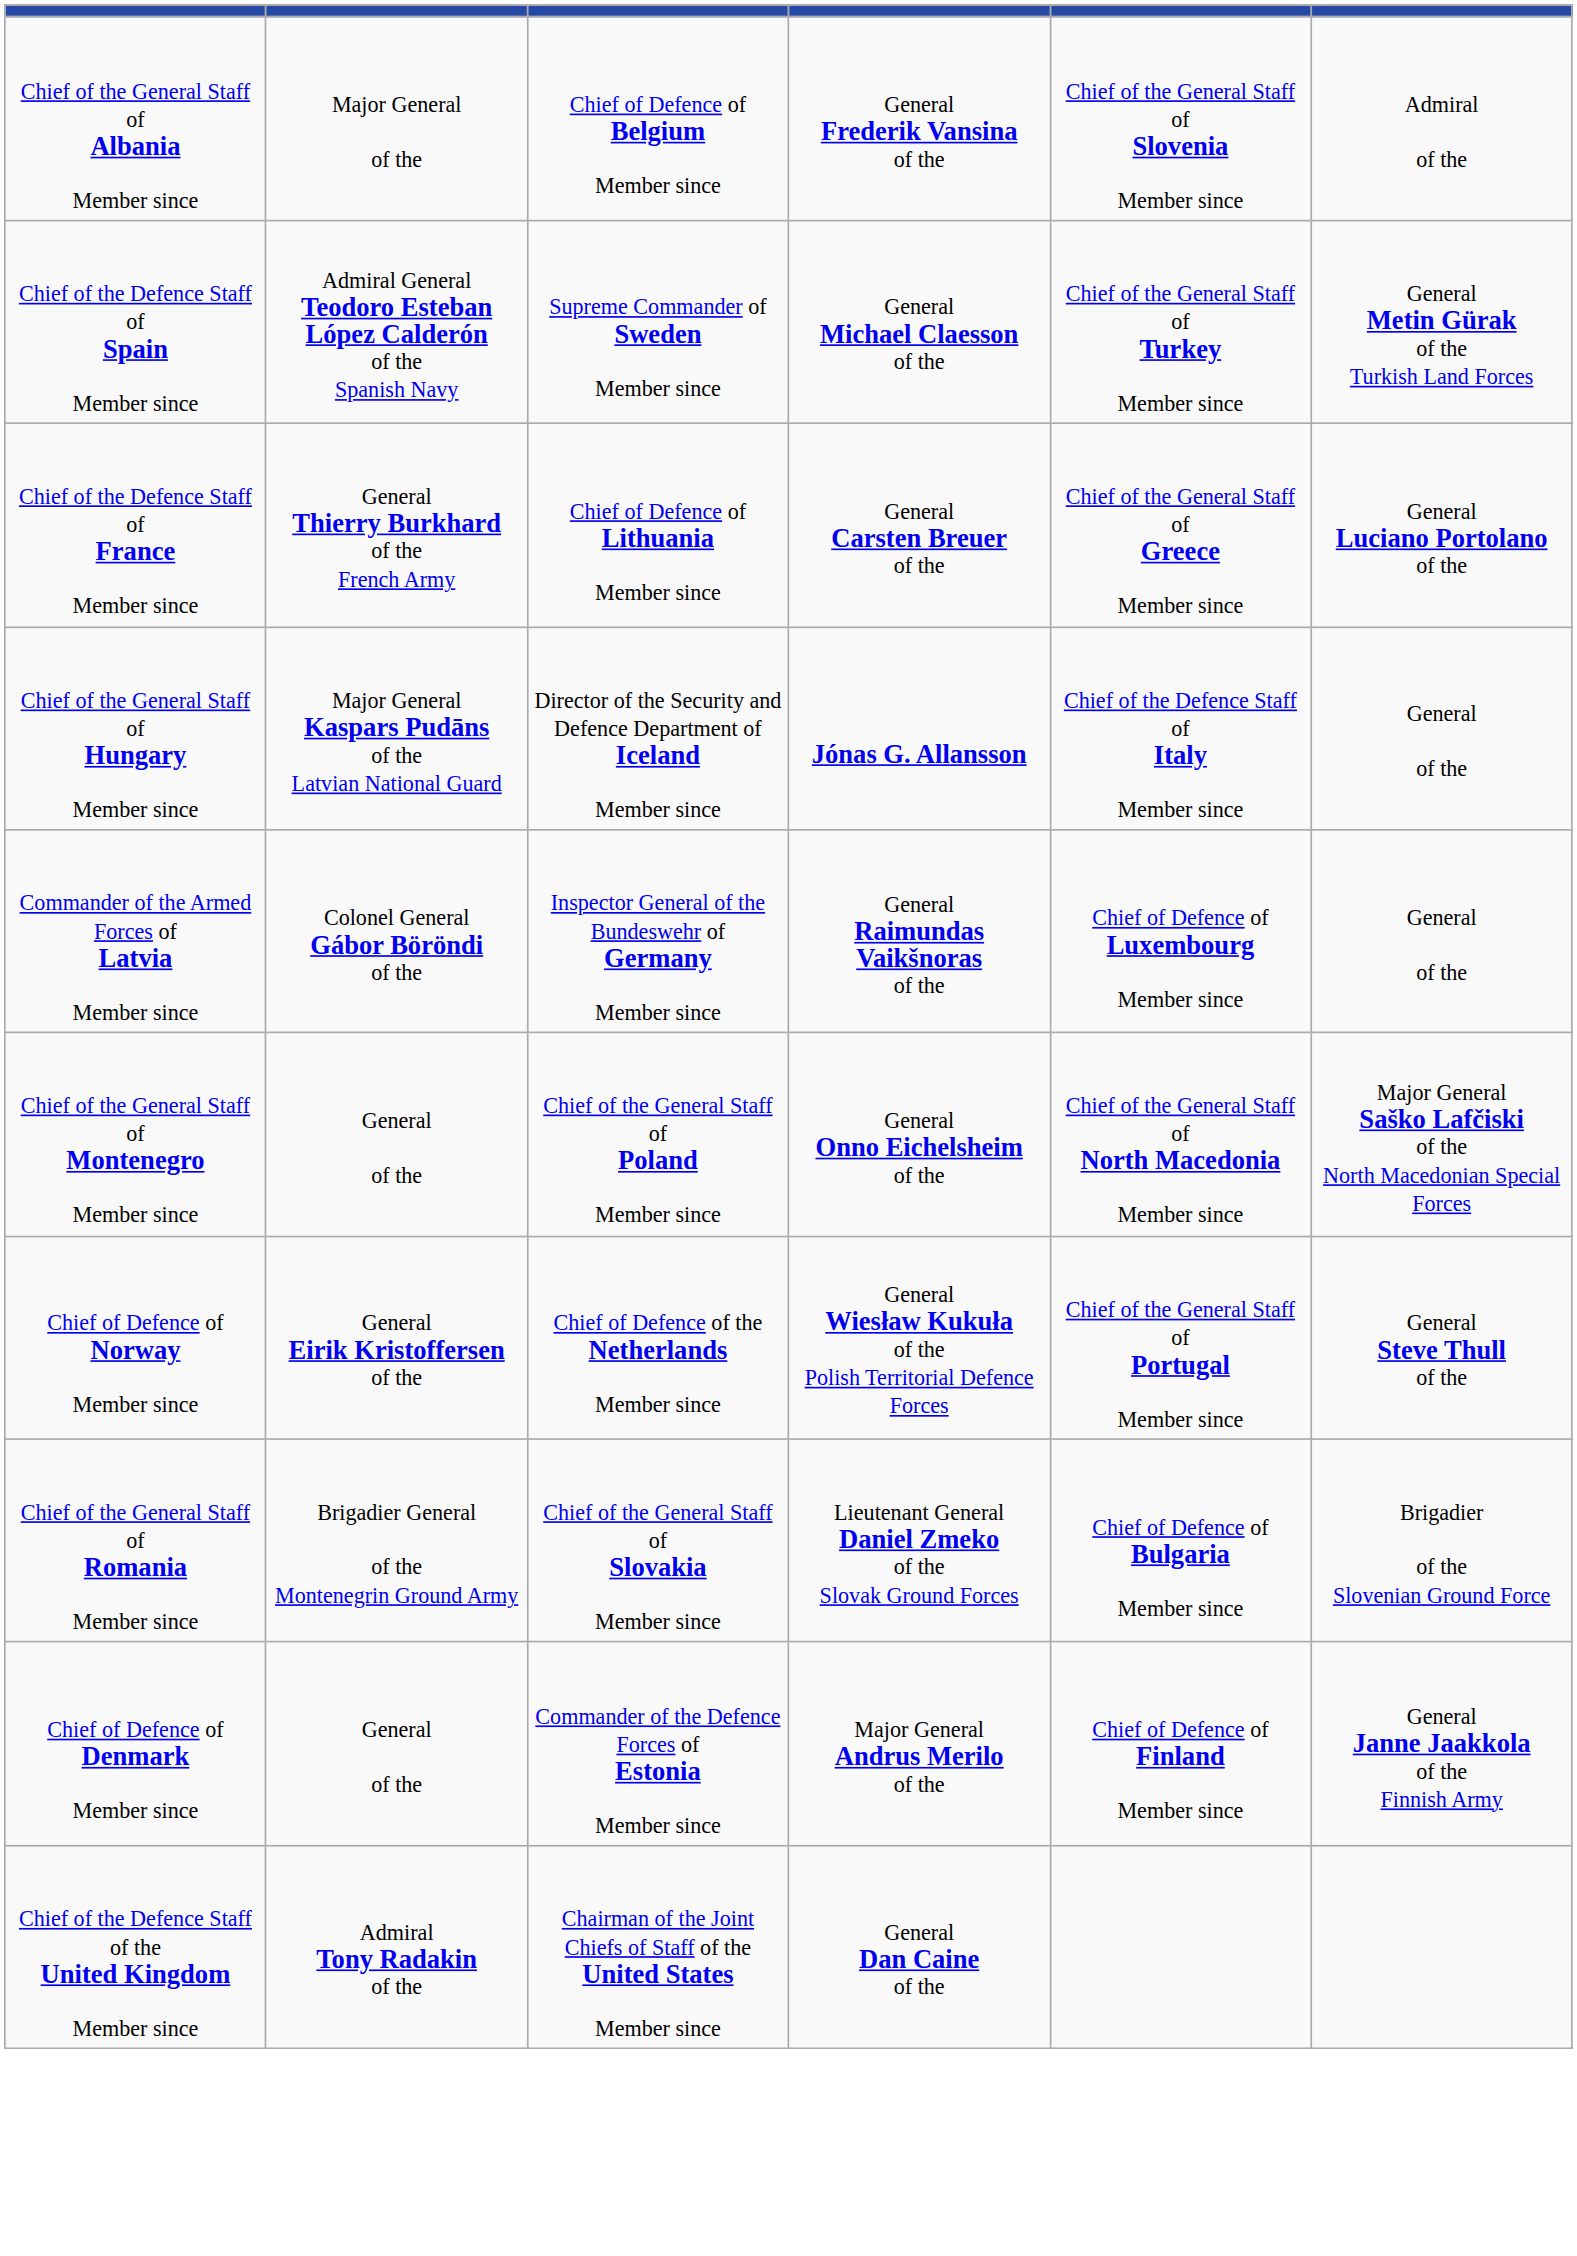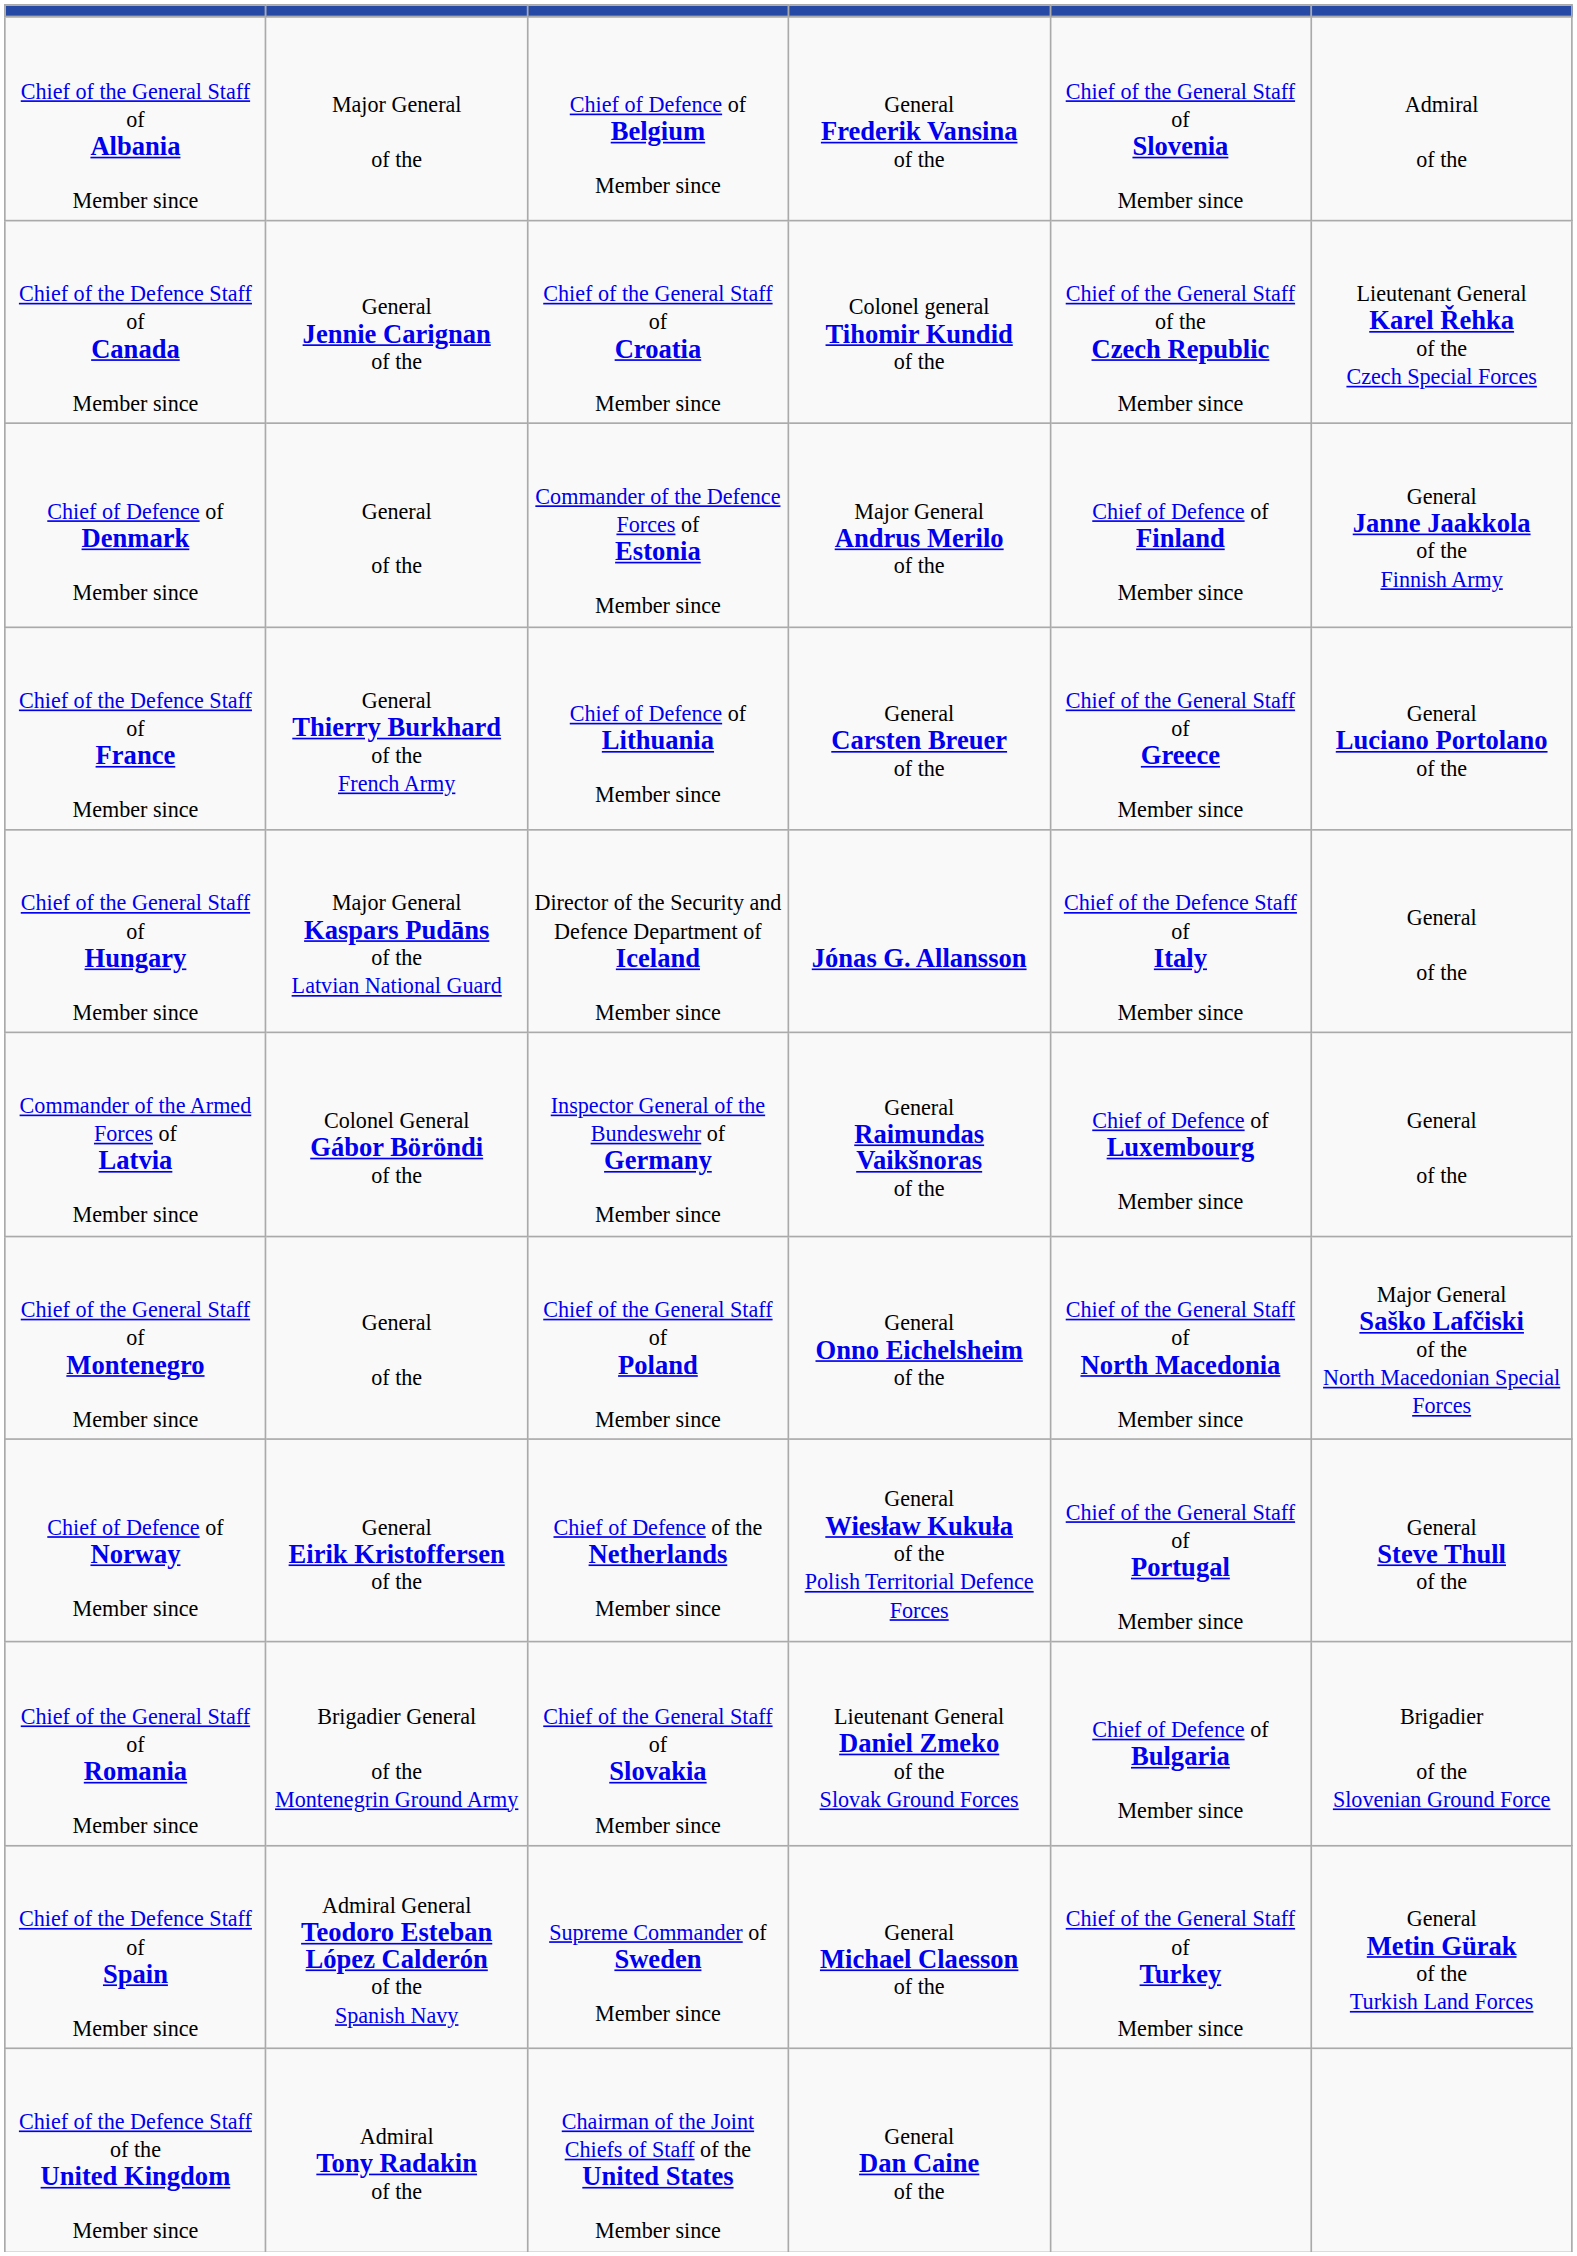 <table class="wikitable" style="text-align: center; line-height:16px;">
 <tr>
 <td style="width:150px;background-color:#2549a5"></td>
 <td style="width:150px;background-color:#2549a5"></td>
 <td style="width:150px;background-color:#2549a5"></td>
 <td style="width:150px;background-color:#2549a5"></td>
 <td style="width:150px;background-color:#2549a5"></td>
 <td style="width:150px;background-color:#2549a5"></td>
 </tr>
 <tr>
 <td style="width:150px;"><br><br><small><a href='#'>Chief of the General Staff</a> of</small><br><strong><a href='#'>Albania</a></strong><br><br><small>Member since<br></small></td>
 <td style="width:150px;"><br><small>Major General</small><br><strong></strong><br><small>of the<br></small></td>
 <td style="width:150px;"><br><br><small><a href='#'>Chief of Defence</a> of</small><br><strong><a href='#'>Belgium</a></strong><br><br><small>Member since<br></small></td>
 <td style="width:150px;"><br><small>General</small><br><strong><a href='#'>Frederik Vansina</a></strong><br><small>of the<br></small></td>
 <td style="width:150px;"><br><br><small><a href='#'>Chief of the General Staff</a> of</small><br><strong><a href='#'>Slovenia</a></strong><br><br><small>Member since<br></small></td>
 <td style="width:150px;"><br><small>Admiral</small><br><strong></strong><br><small>of the<br></small></td>
 </tr>
 <tr>
-<td style="width:150px;"><br><br><small><a href='#'>Chief of the Defence Staff</a> of</small><br><strong><a href='#'>Spain</a></strong><br><br><small>Member since<br></small></td>
-<td style="width:150px;"><br><small>Admiral General</small><br><strong><a href='#'>Teodoro Esteban López Calderón</a></strong><br><small>of the<br> <a href='#'>Spanish Navy</a></small></td>
-<td style="width:150px;"><br><br><small><a href='#'>Supreme Commander</a> of</small><br><strong><a href='#'>Sweden</a></strong><br><br><small>Member since<br></small></td>
-<td style="width:150px;"><br><small>General</small><br><strong><a href='#'>Michael Claesson</a></strong><br><small>of the<br></small></td>
-<td style="width:150px;"><br><br><small><a href='#'>Chief of the General Staff</a> of</small><br><strong><a href='#'>Turkey</a></strong><br><br><small>Member since<br></small></td>
-<td style="width:150px;"><br><small>General</small><br><strong><a href='#'>Metin Gürak</a></strong><br><small>of the<br> <a href='#'>Turkish Land Forces</a></small></td>
+<td style="width:150px;"><br><br><small><a href='#'>Chief of the Defence Staff</a> of</small><br><strong><a href='#'>Canada</a></strong><br><br><small>Member since<br></small></td>
+<td style="width:150px;"><br><small>General</small><br><strong><a href='#'>Jennie Carignan</a></strong><br><small>of the<br></small></td>
+<td style="width:150px;"><br><br><small><a href='#'>Chief of the General Staff</a> of</small><br><strong><a href='#'>Croatia</a></strong><br><br><small>Member since<br></small></td>
+<td style="width:150px;"><br><small>Colonel general</small><br><strong><a href='#'>Tihomir Kundid</a></strong><br><small>of the<br></small></td>
+<td style="width:150px;"><br><br><small><a href='#'>Chief of the General Staff</a> of the</small><br><strong><a href='#'>Czech Republic</a></strong><br><br><small>Member since<br></small></td>
+<td style="width:150px;"><br><small>Lieutenant General</small><br><strong><a href='#'>Karel Řehka</a></strong><br><small>of the<br> <a href='#'>Czech Special Forces</a></small></td>
+</tr>
+<tr>
+<td style="width:150px;"><br><br><small><a href='#'>Chief of Defence</a> of</small><br><strong><a href='#'>Denmark</a></strong><br><br><small>Member since<br></small></td>
+<td style="width:150px;"><br><small>General</small><br><strong><em></em></strong><br><small>of the<br></small></td>
+<td style="width:150px;"><br><br><small><a href='#'>Commander of the Defence Forces</a> of</small><br><strong><a href='#'>Estonia</a></strong><br><br><small>Member since<br></small></td>
+<td style="width:150px;"><br><small>Major General</small><br><strong><a href='#'>Andrus Merilo</a></strong><br><small>of the<br></small></td>
+<td style="width:150px;"><br><br><small><a href='#'>Chief of Defence</a> of</small><br><strong><a href='#'>Finland</a></strong><br><br><small>Member since<br></small></td>
+<td style="width:150px;"><br><small>General</small><br><strong><a href='#'>Janne Jaakkola</a></strong><br><small>of the<br> <a href='#'>Finnish Army</a></small></td>
 </tr>
 <tr>
 <td style="width:150px;"><br><br><small><a href='#'>Chief of the Defence Staff</a> of</small><br><strong><a href='#'>France</a></strong><br><br><small>Member since<br></small></td>
 <td style="width:150px;"><br><small>General</small><br><strong><a href='#'>Thierry Burkhard</a></strong><br><small>of the<br> <a href='#'>French Army</a></small></td>
 <td style="width:150px;"><br><br><small><a href='#'>Chief of Defence</a> of</small><br><strong><a href='#'>Lithuania</a></strong><br><br><small>Member since<br></small></td>
 <td style="width:150px;"><br><small>General</small><br><strong><a href='#'>Carsten Breuer</a></strong><br><small>of the<br></small></td>
 <td style="width:150px;"><br><br><small><a href='#'>Chief of the General Staff</a> of</small><br><strong><a href='#'>Greece</a></strong><br><br><small>Member since<br></small></td>
 <td style="width:150px;"><br><small>General</small><br><strong><a href='#'>Luciano Portolano</a></strong><br><small>of the<br></small></td>
 </tr>
 <tr>
 <td style="width:150px;"><br><br><small><a href='#'>Chief of the General Staff</a> of</small><br><strong><a href='#'>Hungary</a></strong><br><br><small>Member since<br></small></td>
 <td style="width:150px;"><br><small>Major General</small><br><strong><a href='#'>Kaspars Pudāns</a></strong><br><small>of the<br> <a href='#'>Latvian National Guard</a></small></td>
 <td style="width:150px;"><br><br><small>Director of the Security and Defence Department of</small><br><strong><a href='#'>Iceland</a></strong><br><br><small>Member since<br></small></td>
 <td style="width:150px;"><br><br><strong><a href='#'>Jónas G. Allansson</a></strong><br></td>
 <td style="width:150px;"><br><br><small><a href='#'>Chief of the Defence Staff</a> of</small><br><strong><a href='#'>Italy</a></strong><br><br><small>Member since<br></small></td>
 <td style="width:150px;"><br><small>General</small><br><strong></strong><br><small>of the<br></small></td>
 </tr>
 <tr>
 <td style="width:150px;"><br><br><small><a href='#'>Commander of the Armed Forces</a> of</small><br><strong><a href='#'>Latvia</a></strong><br><br><small>Member since<br></small></td>
 <td style="width:150px;"><br><small>Colonel General</small><br><strong><a href='#'>Gábor Böröndi</a></strong><br><small>of the<br></small></td>
 <td style="width:150px;"><br><br><small><a href='#'>Inspector General of the Bundeswehr</a> of</small><br><strong><a href='#'>Germany</a></strong><br><br><small>Member since<br></small></td>
 <td style="width:150px;"><br><small>General</small><br><strong><a href='#'>Raimundas Vaikšnoras</a></strong><br><small>of the<br></small></td>
 <td style="width:150px;"><br><br><small><a href='#'>Chief of Defence</a> of</small><br><strong><a href='#'>Luxembourg</a></strong><br><br><small>Member since<br></small></td>
 <td style="width:150px;"><br><small>General</small><br><strong></strong><br><small>of the<br></small></td>
 </tr>
 <tr>
 <td style="width:150px;"><br><br><small><a href='#'>Chief of the General Staff</a> of</small><br><strong><a href='#'>Montenegro</a></strong><br><br><small>Member since<br></small></td>
 <td style="width:150px;"><br><small>General</small><br><strong></strong><br><small>of the<br></small></td>
 <td style="width:150px;"><br><br><small><a href='#'>Chief of the General Staff</a> of</small><br><strong><a href='#'>Poland</a></strong><br><br><small>Member since<br></small></td>
 <td style="width:150px;"><br><small>General</small><br><strong><a href='#'>Onno Eichelsheim</a></strong><br><small>of the<br></small></td>
 <td style="width:150px;"><br><br><small><a href='#'>Chief of the General Staff</a> of</small><br><strong><a href='#'>North Macedonia</a></strong><br><br><small>Member since<br></small></td>
 <td style="width:150px;"><br><small>Major General</small><br><strong><a href='#'>Saško Lafčiski</a></strong><br><small>of the<br> <a href='#'>North Macedonian Special Forces</a></small></td>
 </tr>
 <tr>
 <td style="width:150px;"><br><br><small><a href='#'>Chief of Defence</a> of</small><br><strong><a href='#'>Norway</a></strong><br><br><small>Member since<br></small></td>
 <td style="width:150px;"><br><small>General</small><br><strong><a href='#'>Eirik Kristoffersen</a></strong><br><small>of the<br></small></td>
 <td style="width:150px;"><br><br><small><a href='#'>Chief of Defence</a> of the</small><br><strong><a href='#'>Netherlands</a></strong><br><br><small>Member since<br></small></td>
 <td style="width:150px;"><br><small>General</small><br><strong><a href='#'>Wiesław Kukuła</a></strong><br><small>of the<br> <a href='#'>Polish Territorial Defence Forces</a></small></td>
 <td style="width:150px;"><br><br><small><a href='#'>Chief of the General Staff</a> of</small><br><strong><a href='#'>Portugal</a></strong><br><br><small>Member since<br></small></td>
 <td style="width:150px;"><br><small>General</small><br><strong><a href='#'>Steve Thull</a></strong><br><small>of the<br></small></td>
 </tr>
 <tr>
 <td style="width:150px;"><br><br><small><a href='#'>Chief of the General Staff</a> of</small><br><strong><a href='#'>Romania</a></strong><br><br><small>Member since<br></small></td>
 <td style="width:150px;"><br><small>Brigadier General</small><br><strong></strong><br><small>of the<br> <a href='#'>Montenegrin Ground Army</a></small></td>
 <td style="width:150px;"><br><br><small><a href='#'>Chief of the General Staff</a> of</small><br><strong><a href='#'>Slovakia</a></strong><br><br><small>Member since<br></small></td>
 <td style="width:150px;"><br><small>Lieutenant General</small><br><strong><a href='#'>Daniel Zmeko</a></strong><br><small>of the<br> <a href='#'>Slovak Ground Forces</a></small></td>
 <td style="width:150px;"><br><br><small><a href='#'>Chief of Defence</a> of</small><br><strong><a href='#'>Bulgaria</a></strong><br><br><small>Member since<br></small></td>
 <td style="width:150px;"><br><small>Brigadier</small><br><strong></strong><br><small>of the<br> <a href='#'>Slovenian Ground Force</a></small></td>
 </tr>
 <tr>
-<td style="width:150px;"><br><br><small><a href='#'>Chief of Defence</a> of</small><br><strong><a href='#'>Denmark</a></strong><br><br><small>Member since<br></small></td>
-<td style="width:150px;"><br><small>General</small><br><strong><em></em></strong><br><small>of the<br></small></td>
-<td style="width:150px;"><br><br><small><a href='#'>Commander of the Defence Forces</a> of</small><br><strong><a href='#'>Estonia</a></strong><br><br><small>Member since<br></small></td>
-<td style="width:150px;"><br><small>Major General</small><br><strong><a href='#'>Andrus Merilo</a></strong><br><small>of the<br></small></td>
-<td style="width:150px;"><br><br><small><a href='#'>Chief of Defence</a> of</small><br><strong><a href='#'>Finland</a></strong><br><br><small>Member since<br></small></td>
-<td style="width:150px;"><br><small>General</small><br><strong><a href='#'>Janne Jaakkola</a></strong><br><small>of the<br> <a href='#'>Finnish Army</a></small></td>
+<td style="width:150px;"><br><br><small><a href='#'>Chief of the Defence Staff</a> of</small><br><strong><a href='#'>Spain</a></strong><br><br><small>Member since<br></small></td>
+<td style="width:150px;"><br><small>Admiral General</small><br><strong><a href='#'>Teodoro Esteban López Calderón</a></strong><br><small>of the<br> <a href='#'>Spanish Navy</a></small></td>
+<td style="width:150px;"><br><br><small><a href='#'>Supreme Commander</a> of</small><br><strong><a href='#'>Sweden</a></strong><br><br><small>Member since<br></small></td>
+<td style="width:150px;"><br><small>General</small><br><strong><a href='#'>Michael Claesson</a></strong><br><small>of the<br></small></td>
+<td style="width:150px;"><br><br><small><a href='#'>Chief of the General Staff</a> of</small><br><strong><a href='#'>Turkey</a></strong><br><br><small>Member since<br></small></td>
+<td style="width:150px;"><br><small>General</small><br><strong><a href='#'>Metin Gürak</a></strong><br><small>of the<br> <a href='#'>Turkish Land Forces</a></small></td>
 </tr>
 <tr>
 <td style="width:150px;"><br><br><small><a href='#'>Chief of the Defence Staff</a> of the</small><br><strong><a href='#'>United Kingdom</a></strong><br><br><small>Member since<br></small></td>
 <td style="width:150px;"><br><small>Admiral</small><br><strong><a href='#'>Tony Radakin</a></strong><br><small>of the<br></small></td>
 <td style="width:150px;"><br><br><small><a href='#'>Chairman of the Joint Chiefs of Staff</a> of the</small><br><strong><a href='#'>United States</a></strong><br><br><small>Member since<br></small></td>
 <td style="width:150px;"><br><small>General</small><br><strong><a href='#'>Dan Caine</a></strong><br><small>of the<br></small></td>
 <td></td>
 <td></td>
 </tr>
 </table>
